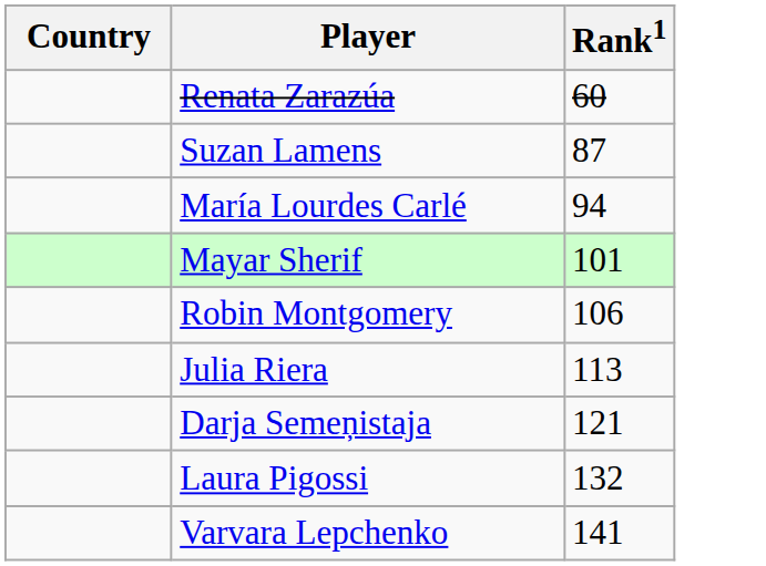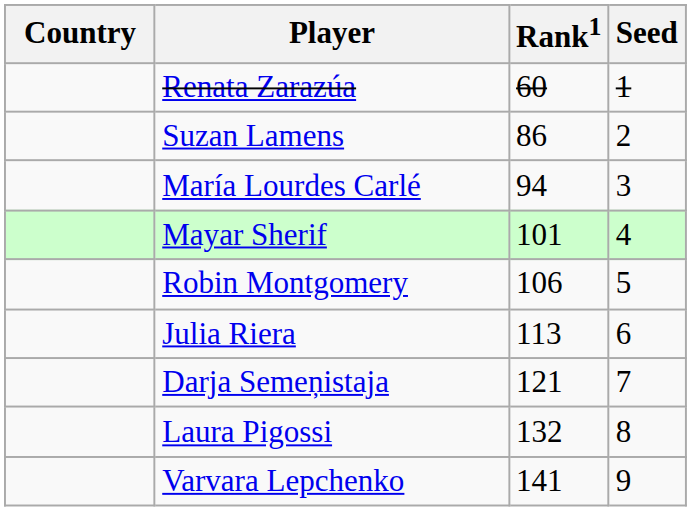 <table class="sortable wikitable">
 <tr>
 <th width="70">Country</th>
 <th width="175">Player</th>
 <th>Rank<sup>1</sup></th>
+<th>Seed</th>
 </tr>
 <tr>
 <td><s></s></td>
 <td><s><a href='#'>Renata Zarazúa</a></s></td>
 <td><s>60</s></td>
+<td><s>1</s></td>
 </tr>
 <tr>
 <td></td>
 <td><a href='#'>Suzan Lamens</a></td>
-<td>87</td>
+<td>86</td>
+<td>2</td>
 </tr>
 <tr>
 <td></td>
 <td><a href='#'>María Lourdes Carlé</a></td>
 <td>94</td>
+<td>3</td>
 </tr>
 <tr style="background:#cfc;">
 <td></td>
 <td><a href='#'>Mayar Sherif</a></td>
 <td>101</td>
+<td>4</td>
 </tr>
 <tr>
 <td></td>
 <td><a href='#'>Robin Montgomery</a></td>
 <td>106</td>
+<td>5</td>
 </tr>
 <tr>
 <td></td>
 <td><a href='#'>Julia Riera</a></td>
 <td>113</td>
+<td>6</td>
 </tr>
 <tr>
 <td></td>
 <td><a href='#'>Darja Semeņistaja</a></td>
 <td>121</td>
+<td>7</td>
 </tr>
 <tr>
 <td></td>
 <td><a href='#'>Laura Pigossi</a></td>
 <td>132</td>
+<td>8</td>
 </tr>
 <tr>
 <td></td>
 <td><a href='#'>Varvara Lepchenko</a></td>
 <td>141</td>
+<td>9</td>
 </tr>
 </table>
